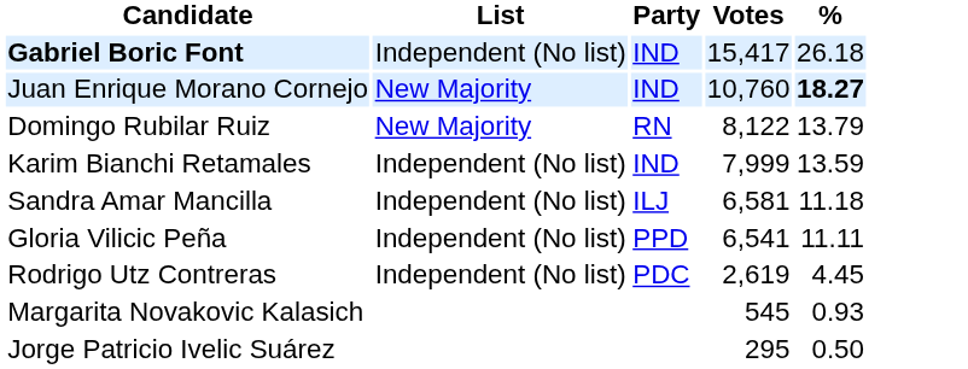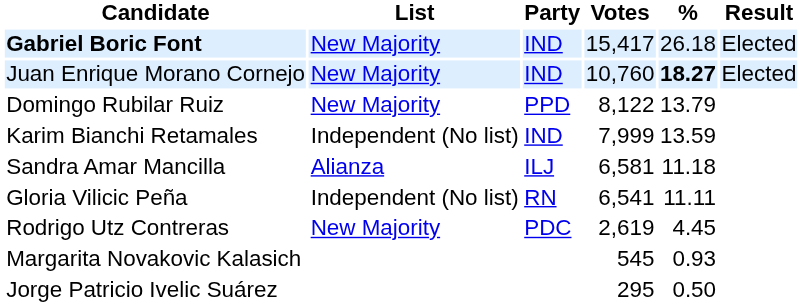 <table class=sortable class="wikitable">
 <tr>
 <th>Candidate</th>
 <th>List</th>
 <th>Party</th>
 <th>Votes</th>
 <th>%</th>
+<th>Result</th>
 </tr>
 <tr style="background:#def;">
 <td><strong>Gabriel Boric Font</strong></td>
-<td>Independent (No list)</td>
+<td><a href='#'>New Majority</a></td>
 <td><a href='#'>IND</a></td>
 <td align=right>15,417</td>
 <td align=right>26.18</td>
+<td>Elected</td>
 </tr>
 <tr style="background:#def;">
 <td>Juan Enrique Morano Cornejo</td>
 <td><a href='#'>New Majority</a></td>
 <td><a href='#'>IND</a></td>
 <td align=right>10,760</td>
 <td align=right><strong>18.27</strong></td>
+<td>Elected</td>
 </tr>
 <tr>
 <td>Domingo Rubilar Ruiz</td>
 <td><a href='#'>New Majority</a></td>
-<td><a href='#'>RN</a></td>
+<td><a href='#'>PPD</a></td>
 <td align=right>8,122</td>
 <td align=right>13.79</td>
+<td></td>
 </tr>
 <tr>
 <td>Karim Bianchi Retamales</td>
 <td>Independent (No list)</td>
 <td><a href='#'>IND</a></td>
 <td align=right>7,999</td>
 <td align=right>13.59</td>
+<td></td>
 </tr>
 <tr>
 <td>Sandra Amar Mancilla</td>
-<td>Independent (No list)</td>
+<td><a href='#'>Alianza</a></td>
 <td><a href='#'>ILJ</a></td>
 <td align=right>6,581</td>
 <td align=right>11.18</td>
+<td></td>
 </tr>
 <tr>
 <td>Gloria Vilicic Peña</td>
 <td>Independent (No list)</td>
-<td><a href='#'>PPD</a></td>
+<td><a href='#'>RN</a></td>
 <td align=right>6,541</td>
 <td align=right>11.11</td>
+<td></td>
 </tr>
 <tr>
 <td>Rodrigo Utz Contreras</td>
-<td>Independent (No list)</td>
+<td><a href='#'>New Majority</a></td>
 <td><a href='#'>PDC</a></td>
 <td align=right>2,619</td>
 <td align=right>4.45</td>
+<td></td>
 </tr>
 <tr>
 <td>Margarita Novakovic Kalasich</td>
 <td></td>
 <td></td>
 <td align=right>545</td>
 <td align=right>0.93</td>
+<td></td>
 </tr>
 <tr>
 <td>Jorge Patricio Ivelic Suárez</td>
 <td></td>
 <td></td>
 <td align=right>295</td>
 <td align=right>0.50</td>
+<td></td>
 </tr>
 </table>
